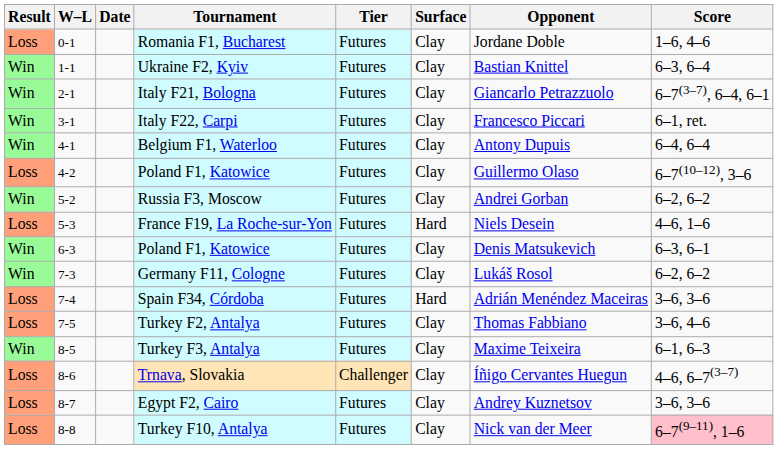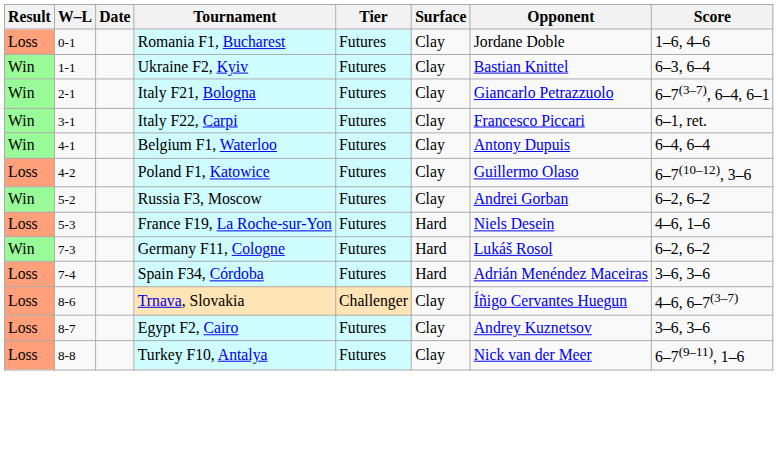 <table class="sortable wikitable">
 <tr>
 <th>Result</th>
 <th class="unsortable">W–L</th>
 <th>Date</th>
 <th>Tournament</th>
 <th>Tier</th>
 <th>Surface</th>
 <th>Opponent</th>
 <th class="unsortable">Score</th>
 </tr>
 <tr>
 <td style="background:#ffa07a;">Loss</td>
 <td><small>0-1</small></td>
 <td></td>
 <td style="background:#cffcff;">Romania F1, <a href='#'>Bucharest</a></td>
 <td style="background:#cffcff;">Futures</td>
 <td>Clay</td>
 <td> Jordane Doble</td>
 <td>1–6, 4–6</td>
 </tr>
 <tr>
 <td style="background:#98fb98;">Win</td>
 <td><small>1-1</small></td>
 <td></td>
 <td style="background:#cffcff;">Ukraine F2, <a href='#'>Kyiv</a></td>
 <td style="background:#cffcff;">Futures</td>
 <td>Clay</td>
 <td> <a href='#'>Bastian Knittel</a></td>
 <td>6–3, 6–4</td>
 </tr>
 <tr>
 <td style="background:#98fb98;">Win</td>
 <td><small>2-1</small></td>
 <td></td>
 <td style="background:#cffcff;">Italy F21, <a href='#'>Bologna</a></td>
 <td style="background:#cffcff;">Futures</td>
 <td>Clay</td>
 <td> <a href='#'>Giancarlo Petrazzuolo</a></td>
 <td>6–7<sup>(3–7)</sup>, 6–4, 6–1</td>
 </tr>
 <tr>
 <td style="background:#98fb98;">Win</td>
 <td><small>3-1</small></td>
 <td></td>
 <td style="background:#cffcff;">Italy F22, <a href='#'>Carpi</a></td>
 <td style="background:#cffcff;">Futures</td>
 <td>Clay</td>
 <td> <a href='#'>Francesco Piccari</a></td>
 <td>6–1, ret.</td>
 </tr>
 <tr>
 <td style="background:#98fb98;">Win</td>
 <td><small>4-1</small></td>
 <td></td>
 <td style="background:#cffcff;">Belgium F1, <a href='#'>Waterloo</a></td>
 <td style="background:#cffcff;">Futures</td>
 <td>Clay</td>
 <td> <a href='#'>Antony Dupuis</a></td>
 <td>6–4, 6–4</td>
 </tr>
 <tr>
 <td style="background:#ffa07a;">Loss</td>
 <td><small>4-2</small></td>
 <td></td>
 <td style="background:#cffcff;">Poland F1, <a href='#'>Katowice</a></td>
 <td style="background:#cffcff;">Futures</td>
 <td>Clay</td>
 <td> <a href='#'>Guillermo Olaso</a></td>
 <td>6–7<sup>(10–12)</sup>, 3–6</td>
 </tr>
 <tr>
 <td style="background:#98fb98;">Win</td>
 <td><small>5-2</small></td>
 <td></td>
 <td style="background:#cffcff;">Russia F3, Moscow</td>
 <td style="background:#cffcff;">Futures</td>
 <td>Clay</td>
 <td> <a href='#'>Andrei Gorban</a></td>
 <td>6–2, 6–2</td>
 </tr>
 <tr>
 <td style="background:#ffa07a;">Loss</td>
 <td><small>5-3</small></td>
 <td></td>
 <td style="background:#cffcff;">France F19, <a href='#'>La Roche-sur-Yon</a></td>
 <td style="background:#cffcff;">Futures</td>
 <td>Hard</td>
 <td> <a href='#'>Niels Desein</a></td>
 <td>4–6, 1–6</td>
 </tr>
 <tr>
 <td style="background:#98fb98;">Win</td>
-<td><small>6-3</small></td>
-<td></td>
-<td style="background:#cffcff;">Poland F1, <a href='#'>Katowice</a></td>
-<td style="background:#cffcff;">Futures</td>
-<td>Clay</td>
-<td> <a href='#'>Denis Matsukevich</a></td>
-<td>6–3, 6–1</td>
-</tr>
-<tr>
-<td style="background:#98fb98;">Win</td>
 <td><small>7-3</small></td>
 <td></td>
 <td style="background:#cffcff;">Germany F11, <a href='#'>Cologne</a></td>
 <td style="background:#cffcff;">Futures</td>
-<td>Clay</td>
+<td>Hard</td>
 <td> <a href='#'>Lukáš Rosol</a></td>
 <td>6–2, 6–2</td>
 </tr>
 <tr>
 <td style="background:#ffa07a;">Loss</td>
 <td><small>7-4</small></td>
 <td></td>
 <td style="background:#cffcff;">Spain F34, <a href='#'>Córdoba</a></td>
 <td style="background:#cffcff;">Futures</td>
 <td>Hard</td>
 <td> <a href='#'>Adrián Menéndez Maceiras</a></td>
 <td>3–6, 3–6</td>
-</tr>
-<tr>
-<td style="background:#ffa07a;">Loss</td>
-<td><small>7-5</small></td>
-<td></td>
-<td style="background:#cffcff;">Turkey F2, <a href='#'>Antalya</a></td>
-<td style="background:#cffcff;">Futures</td>
-<td>Clay</td>
-<td> <a href='#'>Thomas Fabbiano</a></td>
-<td>3–6, 4–6</td>
-</tr>
-<tr>
-<td style="background:#98fb98;">Win</td>
-<td><small>8-5</small></td>
-<td></td>
-<td style="background:#cffcff;">Turkey F3, <a href='#'>Antalya</a></td>
-<td style="background:#cffcff;">Futures</td>
-<td>Clay</td>
-<td> <a href='#'>Maxime Teixeira</a></td>
-<td>6–1, 6–3</td>
 </tr>
 <tr>
 <td style="background:#ffa07a;">Loss</td>
 <td><small>8-6</small></td>
 <td></td>
 <td style="background:moccasin;"><a href='#'>Trnava</a>, Slovakia</td>
 <td style="background:moccasin;">Challenger</td>
 <td>Clay</td>
 <td> <a href='#'>Íñigo Cervantes Huegun</a></td>
 <td>4–6, 6–7<sup>(3–7)</sup></td>
 </tr>
 <tr>
 <td style="background:#ffa07a;">Loss</td>
 <td><small>8-7</small></td>
 <td></td>
 <td style="background:#cffcff;">Egypt F2, <a href='#'>Cairo</a></td>
 <td style="background:#cffcff;">Futures</td>
 <td>Clay</td>
 <td> <a href='#'>Andrey Kuznetsov</a></td>
 <td>3–6, 3–6</td>
 </tr>
 <tr>
 <td style="background:#ffa07a;">Loss</td>
 <td><small>8-8</small></td>
 <td></td>
 <td style="background:#cffcff;">Turkey F10, <a href='#'>Antalya</a></td>
 <td style="background:#cffcff;">Futures</td>
 <td>Clay</td>
 <td> <a href='#'>Nick van der Meer</a></td>
-<td style="background: pink;">6–7<sup>(9–11)</sup>, 1–6</td>
+<td>6–7<sup>(9–11)</sup>, 1–6</td>
 </tr>
 </table>
